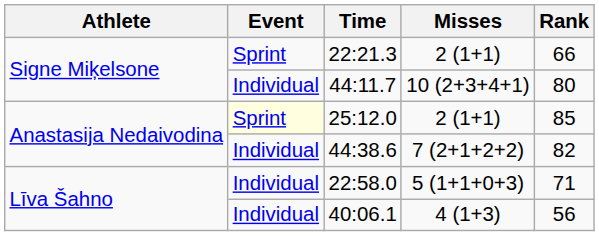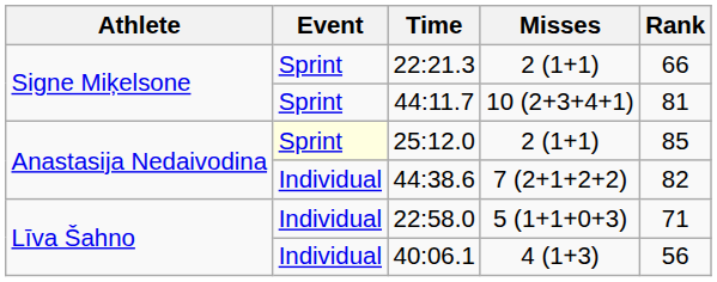 <table class="wikitable" style="font-size:90%">
 <tr>
 <th>Athlete</th>
 <th>Event</th>
 <th>Time</th>
 <th>Misses</th>
 <th>Rank</th>
 </tr>
 <tr align=center>
 <td align=left rowspan=2><a href='#'>Signe Miķelsone</a></td>
 <td align=left><a href='#'>Sprint</a></td>
 <td>22:21.3</td>
 <td>2 (1+1)</td>
 <td>66</td>
 </tr>
 <tr align=center>
-<td align=left><a href='#'>Individual</a></td>
+<td align=left><a href='#'>Sprint</a></td>
 <td>44:11.7</td>
 <td>10 (2+3+4+1)</td>
-<td>80</td>
+<td>81</td>
 </tr>
 <tr align=center>
 <td align=left rowspan=2><a href='#'>Anastasija Nedaivodina</a></td>
 <td align=left style="background: lightyellow;"><a href='#'>Sprint</a></td>
 <td>25:12.0</td>
 <td>2 (1+1)</td>
 <td>85</td>
 </tr>
 <tr align=center>
 <td align=left><a href='#'>Individual</a></td>
 <td>44:38.6</td>
 <td>7 (2+1+2+2)</td>
 <td>82</td>
 </tr>
 <tr align=center>
 <td align=left rowspan=2><a href='#'>Līva Šahno</a></td>
 <td align=left><a href='#'>Individual</a></td>
 <td>22:58.0</td>
 <td>5 (1+1+0+3)</td>
 <td>71</td>
 </tr>
 <tr align=center>
 <td align=left><a href='#'>Individual</a></td>
 <td>40:06.1</td>
 <td>4 (1+3)</td>
 <td>56</td>
 </tr>
 </table>
